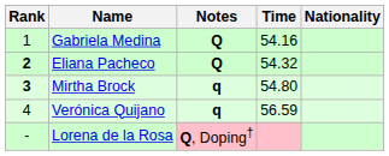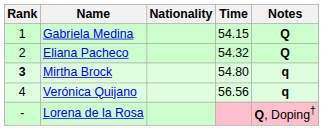 <table class="wikitable sortable" style="text-align:center">
 <tr>
 <th>Rank</th>
 <th>Name</th>
+<th>Nationality</th>
+<th>Time</th>
 <th>Notes</th>
-<th>Time</th>
-<th>Nationality</th>
 </tr>
 <tr bgcolor=ccffcc>
 <td>1</td>
 <td align=left><a href='#'>Gabriela Medina</a></td>
+<td align=left></td>
+<td>54.15</td>
 <td><strong>Q</strong></td>
-<td>54.16</td>
-<td align=left></td>
 </tr>
 <tr bgcolor=ccffcc>
-<td><strong>2</strong></td>
+<td>2</td>
 <td align=left><a href='#'>Eliana Pacheco</a></td>
+<td align=left></td>
+<td>54.32</td>
 <td><strong>Q</strong></td>
-<td>54.32</td>
-<td align=left></td>
 </tr>
 <tr bgcolor=ddffdd>
 <td><strong>3</strong></td>
 <td align=left><a href='#'>Mirtha Brock</a></td>
+<td align=left></td>
+<td>54.80</td>
 <td><strong>q</strong></td>
-<td>54.80</td>
-<td align=left></td>
 </tr>
 <tr bgcolor=ddffdd>
 <td>4</td>
 <td align=left><a href='#'>Verónica Quijano</a></td>
+<td align=left></td>
+<td>56.56</td>
 <td><strong>q</strong></td>
-<td>56.59</td>
-<td align=left></td>
 </tr>
 <tr bgcolor=ccffcc>
 <td>-</td>
 <td align=left><a href='#'>Lorena de la Rosa</a></td>
+<td align=left></td>
+<td bgcolor=pink></td>
 <td bgcolor=pink><strong>Q</strong>, Doping<sup>†</sup></td>
-<td bgcolor=pink></td>
-<td align=left></td>
 </tr>
 </table>
